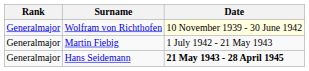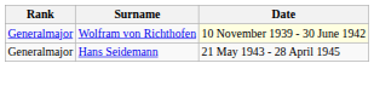 <table class="wikitable">
 <tr>
 <th>Rank</th>
 <th>Surname</th>
 <th>Date</th>
 </tr>
 <tr>
 <td><a href='#'>Generalmajor</a></td>
 <td><a href='#'>Wolfram von Richthofen</a></td>
 <td style="background: lightyellow;">10 November 1939 - 30 June 1942</td>
 </tr>
 <tr>
 <td>Generalmajor</td>
-<td><a href='#'>Martin Fiebig</a></td>
-<td>1 July 1942 - 21 May 1943</td>
-</tr>
-<tr>
-<td>Generalmajor</td>
 <td><a href='#'>Hans Seidemann</a></td>
-<td><strong>21 May 1943 - 28 April 1945</strong></td>
+<td>21 May 1943 - 28 April 1945</td>
 </tr>
 </table>
